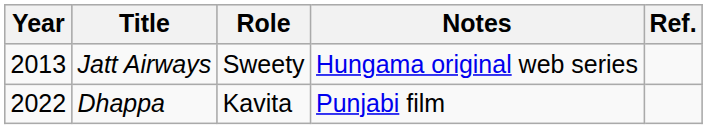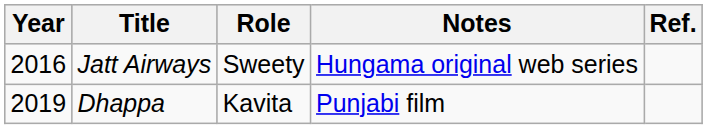 <table class="wikitable sortable">
 <tr>
 <th>Year</th>
 <th>Title</th>
 <th>Role</th>
 <th>Notes</th>
 <th>Ref.</th>
 </tr>
 <tr>
-<td>2013</td>
+<td>2016</td>
 <td><em>Jatt Airways</em></td>
 <td>Sweety</td>
 <td><a href='#'>Hungama original</a> web series</td>
 <td></td>
 </tr>
 <tr>
-<td>2022</td>
+<td>2019</td>
 <td><em>Dhappa</em></td>
 <td>Kavita</td>
 <td><a href='#'>Punjabi</a> film</td>
 <td></td>
 </tr>
 </table>
